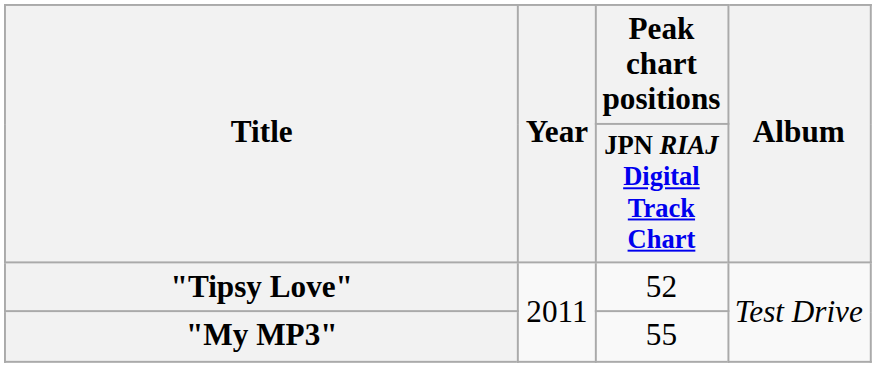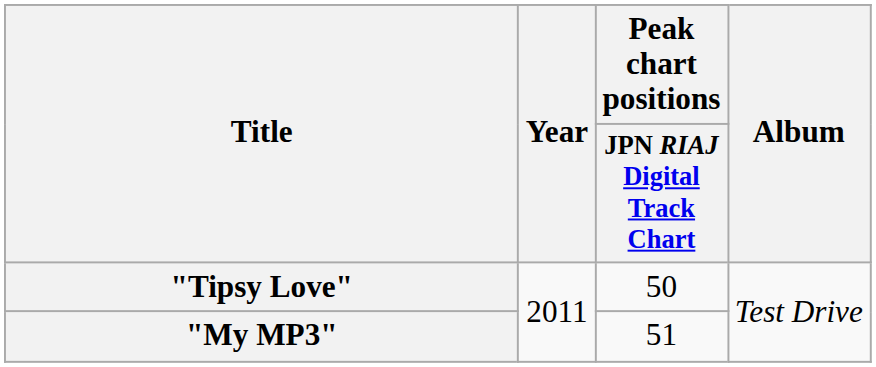 <table class="wikitable plainrowheaders" style="text-align:center;">
 <tr>
 <th scope="col" rowspan="2" style="width:16em;">Title</th>
 <th scope="col" rowspan="2">Year</th>
 <th scope="col" colspan="1">Peak chart positions</th>
 <th scope="col" rowspan="2">Album</th>
 </tr>
 <tr>
 <th style="width:3em;font-size:85%">JPN <em>RIAJ</em><br><a href='#'>Digital<br>Track<br>Chart</a><br></th>
 </tr>
 <tr>
 <th scope="row">"Tipsy Love"</th>
 <td rowspan="2">2011</td>
-<td>52</td>
+<td>50</td>
 <td rowspan="2"><em>Test Drive</em></td>
 </tr>
 <tr>
 <th scope="row">"My MP3"</th>
-<td>55</td>
+<td>51</td>
 </tr>
 </table>
